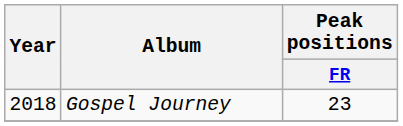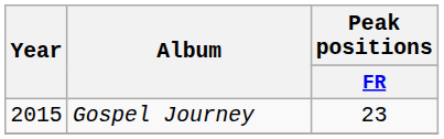 <table class="wikitable">
 <tr>
 <th align="center" rowspan="2" width="10">Year</th>
 <th align="center" rowspan="2" width="140">Album</th>
 <th align="center" colspan="1" width="20">Peak positions</th>
 </tr>
 <tr>
 <th scope="col" style="width:3em;font-size:90%;"><a href='#'>FR</a><br></th>
 </tr>
 <tr>
-<td style="text-align:center;">2018</td>
+<td style="text-align:center;">2015</td>
 <td><em>Gospel Journey</em></td>
 <td style="text-align:center;">23</td>
 </tr>
 <tr>
 </tr>
 </table>
